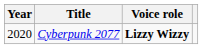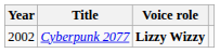 <table class="wikitable">
 <tr>
 <th>Year</th>
 <th>Title</th>
 <th>Voice role</th>
 <th></th>
 </tr>
 <tr>
-<td>2020</td>
+<td>2002</td>
 <td><em><a href='#'>Cyberpunk 2077</a></em></td>
 <td><strong>Lizzy Wizzy</strong></td>
 <td></td>
 </tr>
 </table>
